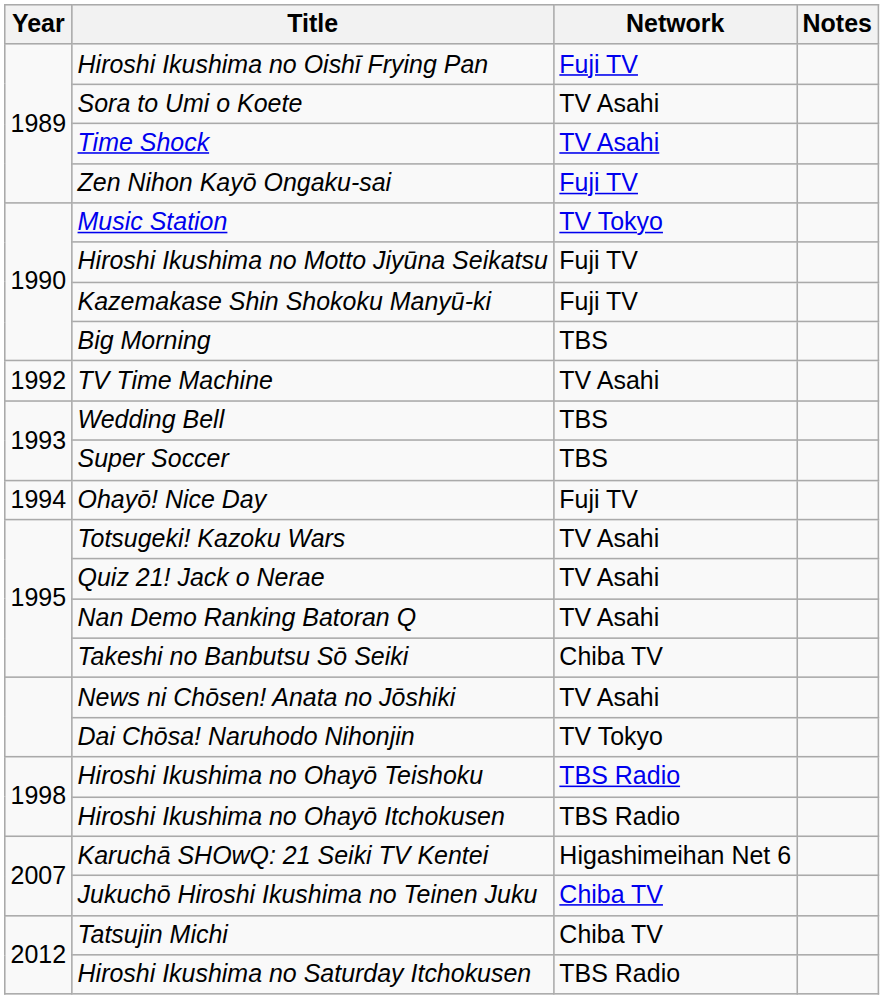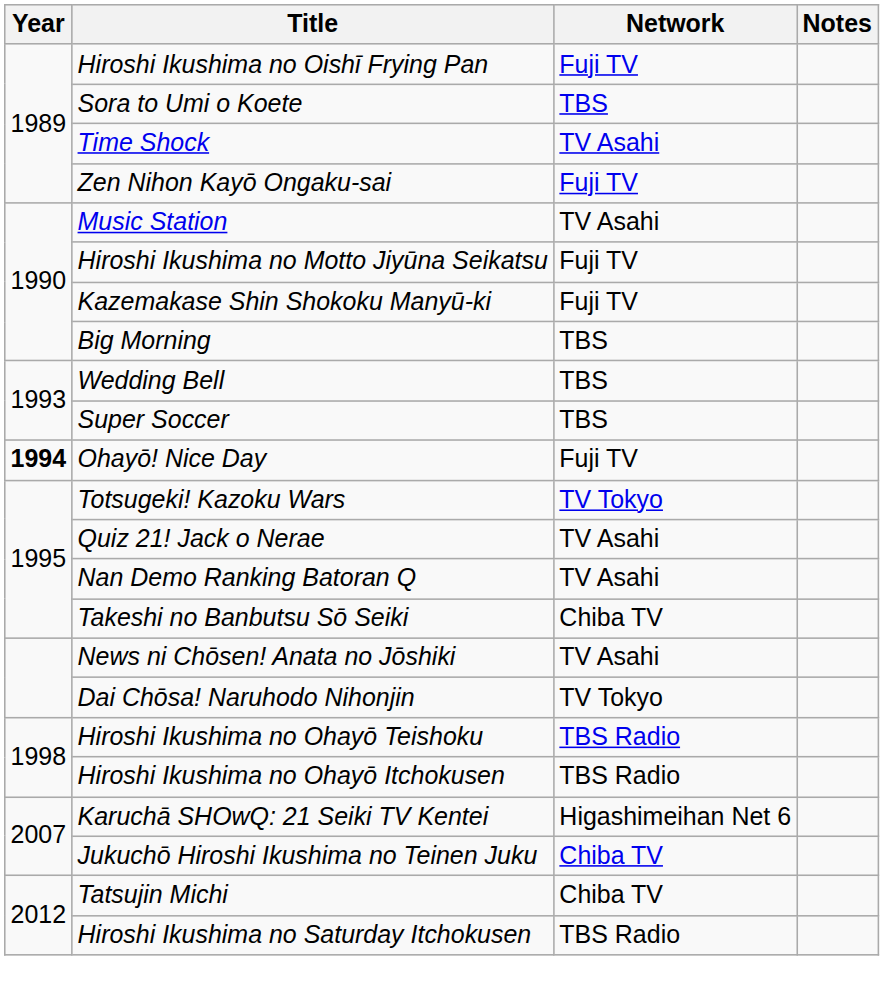 <table class="wikitable">
 <tr>
 <th>Year</th>
 <th>Title</th>
 <th>Network</th>
 <th>Notes</th>
 </tr>
 <tr>
 <td rowspan="4">1989</td>
 <td><em>Hiroshi Ikushima no Oishī Frying Pan</em></td>
 <td><a href='#'>Fuji TV</a></td>
 <td></td>
 </tr>
 <tr>
 <td><em>Sora to Umi o Koete</em></td>
-<td>TV Asahi</td>
+<td><a href='#'>TBS</a></td>
 <td></td>
 </tr>
 <tr>
 <td><em><a href='#'>Time Shock</a></em></td>
 <td><a href='#'>TV Asahi</a></td>
 <td></td>
 </tr>
 <tr>
 <td><em>Zen Nihon Kayō Ongaku-sai</em></td>
 <td><a href='#'>Fuji TV</a></td>
 <td></td>
 </tr>
 <tr>
 <td rowspan="4">1990</td>
 <td><em><a href='#'>Music Station</a></em></td>
-<td><a href='#'>TV Tokyo</a></td>
+<td>TV Asahi</td>
 <td></td>
 </tr>
 <tr>
 <td><em>Hiroshi Ikushima no Motto Jiyūna Seikatsu</em></td>
 <td>Fuji TV</td>
 <td></td>
 </tr>
 <tr>
 <td><em>Kazemakase Shin Shokoku Manyū-ki</em></td>
 <td>Fuji TV</td>
 <td></td>
 </tr>
 <tr>
 <td><em>Big Morning</em></td>
 <td>TBS</td>
 <td></td>
 </tr>
 <tr>
-<td>1992</td>
-<td><em>TV Time Machine</em></td>
-<td>TV Asahi</td>
-<td></td>
-</tr>
-<tr>
 <td rowspan="2">1993</td>
 <td><em>Wedding Bell</em></td>
 <td>TBS</td>
 <td></td>
 </tr>
 <tr>
 <td><em>Super Soccer</em></td>
 <td>TBS</td>
 <td></td>
 </tr>
 <tr>
-<td>1994</td>
+<td><strong>1994</strong></td>
 <td><em>Ohayō! Nice Day</em></td>
 <td>Fuji TV</td>
 <td></td>
 </tr>
 <tr>
 <td rowspan="4">1995</td>
 <td><em>Totsugeki! Kazoku Wars</em></td>
-<td>TV Asahi</td>
+<td><a href='#'>TV Tokyo</a></td>
 <td></td>
 </tr>
 <tr>
 <td><em>Quiz 21! Jack o Nerae</em></td>
 <td>TV Asahi</td>
 <td></td>
 </tr>
 <tr>
 <td><em>Nan Demo Ranking Batoran Q</em></td>
 <td>TV Asahi</td>
 <td></td>
 </tr>
 <tr>
 <td><em>Takeshi no Banbutsu Sō Seiki</em></td>
 <td>Chiba TV</td>
 <td></td>
 </tr>
 <tr>
 <td rowspan="2"></td>
 <td><em>News ni Chōsen! Anata no Jōshiki</em></td>
 <td>TV Asahi</td>
 <td></td>
 </tr>
 <tr>
 <td><em>Dai Chōsa! Naruhodo Nihonjin</em></td>
 <td>TV Tokyo</td>
 <td></td>
 </tr>
 <tr>
 <td rowspan="2">1998</td>
 <td><em>Hiroshi Ikushima no Ohayō Teishoku</em></td>
 <td><a href='#'>TBS Radio</a></td>
 <td></td>
 </tr>
 <tr>
 <td><em>Hiroshi Ikushima no Ohayō Itchokusen</em></td>
 <td>TBS Radio</td>
 <td></td>
 </tr>
 <tr>
 <td rowspan="2">2007</td>
 <td><em>Karuchā SHOwQ: 21 Seiki TV Kentei</em></td>
 <td>Higashimeihan Net 6</td>
 <td></td>
 </tr>
 <tr>
 <td><em>Jukuchō Hiroshi Ikushima no Teinen Juku</em></td>
 <td><a href='#'>Chiba TV</a></td>
 <td></td>
 </tr>
 <tr>
 <td rowspan="2">2012</td>
 <td><em>Tatsujin Michi</em></td>
 <td>Chiba TV</td>
 <td></td>
 </tr>
 <tr>
 <td><em>Hiroshi Ikushima no Saturday Itchokusen</em></td>
 <td>TBS Radio</td>
 <td></td>
 </tr>
 </table>
